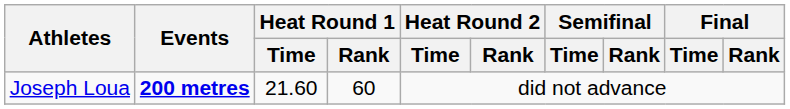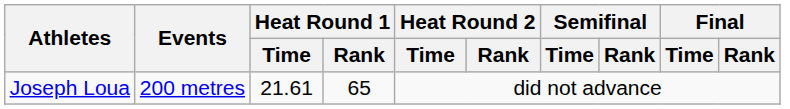 <table class=wikitable style=font-size:90%>
 <tr>
 <th rowspan=2>Athletes</th>
 <th rowspan=2>Events</th>
 <th colspan=2>Heat Round 1</th>
 <th colspan=2>Heat Round 2</th>
 <th colspan=2>Semifinal</th>
 <th colspan=2>Final</th>
 </tr>
 <tr>
 <th>Time</th>
 <th>Rank</th>
 <th>Time</th>
 <th>Rank</th>
 <th>Time</th>
 <th>Rank</th>
 <th>Time</th>
 <th>Rank</th>
 </tr>
 <tr>
 <td><a href='#'>Joseph Loua</a></td>
-<td><strong><a href='#'>200 metres</a></strong></td>
-<td align=center>21.60</td>
-<td align=center>60</td>
+<td><a href='#'>200 metres</a></td>
+<td align=center>21.61</td>
+<td align=center>65</td>
 <td align=center colspan=6>did not advance</td>
 </tr>
 </table>
